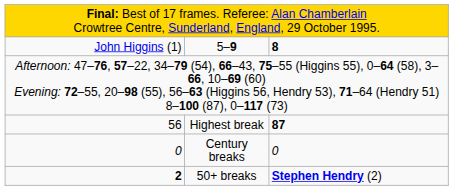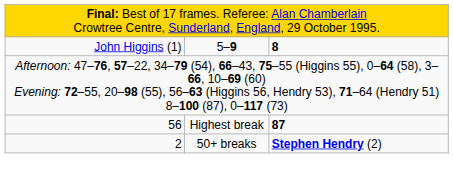 <table class="wikitable" style="font-size: 95%; margin: 1em auto 1em auto;">
 <tr>
 <td colspan="3" align="center" bgcolor="#ffd700"><strong>Final:</strong> Best of 17 frames. Referee: <a href='#'>Alan Chamberlain</a> <br> Crowtree Centre, <a href='#'>Sunderland</a>, <a href='#'>England</a>, 29 October 1995.</td>
 </tr>
 <tr>
 <td width="220" align="right"><a href='#'>John Higgins</a> (1) <br></td>
 <td width="100" align="center">5–<strong>9</strong></td>
 <td align="left"><strong>8</strong></td>
 </tr>
 <tr>
 <td colspan="3" align="center" style="font-size: 100%"><em>Afternoon:</em> 47–<strong>76</strong>, <strong>57</strong>–22, 34–<strong>79</strong> (54), <strong>66</strong>–43, <strong>75</strong>–55 (Higgins 55), 0–<strong>64</strong> (58), 3–<strong>66</strong>, 10–<strong>69</strong> (60)<br><em>Evening:</em> <strong>72</strong>–55, 20–<strong>98</strong> (55), 56–<strong>63</strong> (Higgins 56, Hendry 53), <strong>71</strong>–64 (Hendry 51)<br> 8–<strong>100</strong> (87), 0–<strong>117</strong> (73)</td>
 </tr>
 <tr>
 <td align="right">56</td>
 <td align="center">Highest break</td>
 <td align="left"><strong>87</strong></td>
 </tr>
 <tr>
-<td align="right"><em>0</em></td>
-<td align="center">Century breaks</td>
-<td align="left"><em>0</em></td>
-</tr>
-<tr>
-<td align="right"><strong>2</strong></td>
+<td align="right">2</td>
 <td align="center">50+ breaks</td>
 <td width="220"><strong><a href='#'>Stephen Hendry</a></strong> (2) <br></td>
 </tr>
 </table>
